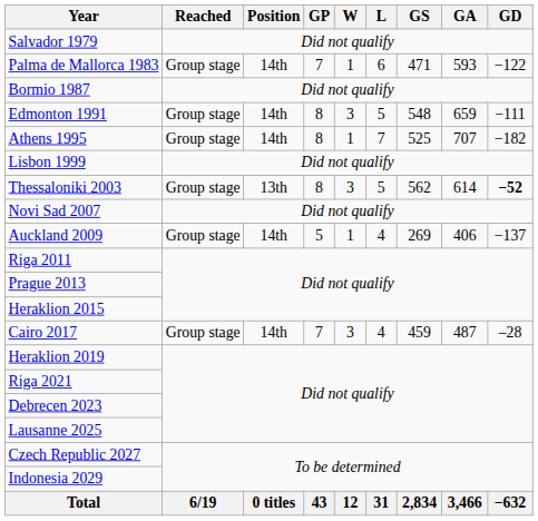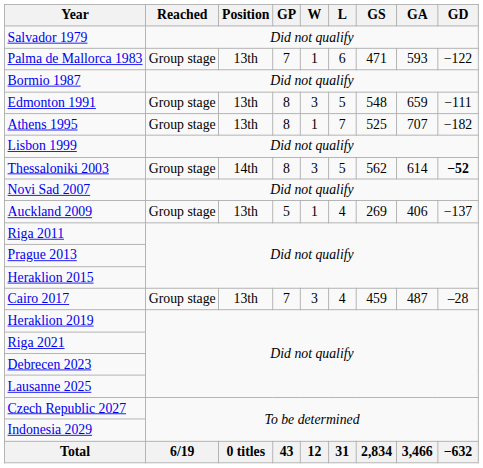 <table class="wikitable" style="text-align: center;">
 <tr>
 <th>Year</th>
 <th>Reached</th>
 <th>Position</th>
 <th width=25>GP</th>
 <th width=25>W</th>
 <th width=25>L</th>
 <th width=40>GS</th>
 <th width=40>GA</th>
 <th width=40>GD</th>
 </tr>
 <tr>
 <td align=left> <a href='#'>Salvador 1979</a></td>
 <td colspan=8><em>Did not qualify</em></td>
 </tr>
 <tr>
 <td align=left> <a href='#'>Palma de Mallorca 1983</a></td>
 <td>Group stage</td>
-<td>14th</td>
+<td>13th</td>
 <td>7</td>
 <td>1</td>
 <td>6</td>
 <td>471</td>
 <td>593</td>
 <td>−122</td>
 </tr>
 <tr>
 <td align=left> <a href='#'>Bormio 1987</a></td>
 <td colspan=8><em>Did not qualify</em></td>
 </tr>
 <tr>
 <td align=left> <a href='#'>Edmonton 1991</a></td>
 <td>Group stage</td>
-<td>14th</td>
+<td>13th</td>
 <td>8</td>
 <td>3</td>
 <td>5</td>
 <td>548</td>
 <td>659</td>
 <td>−111</td>
 </tr>
 <tr>
 <td align=left> <a href='#'>Athens 1995</a></td>
 <td>Group stage</td>
-<td>14th</td>
+<td>13th</td>
 <td>8</td>
 <td>1</td>
 <td>7</td>
 <td>525</td>
 <td>707</td>
 <td>−182</td>
 </tr>
 <tr>
 <td align=left> <a href='#'>Lisbon 1999</a></td>
 <td colspan=8><em>Did not qualify</em></td>
 </tr>
 <tr>
 <td align=left> <a href='#'>Thessaloniki 2003</a></td>
 <td>Group stage</td>
-<td>13th</td>
+<td>14th</td>
 <td>8</td>
 <td>3</td>
 <td>5</td>
 <td>562</td>
 <td>614</td>
 <td><strong>−52</strong></td>
 </tr>
 <tr>
 <td align=left> <a href='#'>Novi Sad 2007</a></td>
 <td colspan=8><em>Did not qualify</em></td>
 </tr>
 <tr>
 <td align=left> <a href='#'>Auckland 2009</a></td>
 <td>Group stage</td>
-<td>14th</td>
+<td>13th</td>
 <td>5</td>
 <td>1</td>
 <td>4</td>
 <td>269</td>
 <td>406</td>
 <td>−137</td>
 </tr>
 <tr>
 <td align=left> <a href='#'>Riga 2011</a></td>
 <td rowspan=3 colspan=8><em>Did not qualify</em></td>
 </tr>
 <tr>
 <td align=left> <a href='#'>Prague 2013</a></td>
 </tr>
 <tr>
 <td align=left> <a href='#'>Heraklion 2015</a></td>
 </tr>
 <tr>
 <td align=left> <a href='#'>Cairo 2017</a></td>
 <td>Group stage</td>
-<td>14th</td>
+<td>13th</td>
 <td>7</td>
 <td>3</td>
 <td>4</td>
 <td>459</td>
 <td>487</td>
 <td>–28</td>
 </tr>
 <tr>
 <td align=left> <a href='#'>Heraklion 2019</a></td>
 <td rowspan=4 colspan=8><em>Did not qualify</em></td>
 </tr>
 <tr>
 <td align=left> <a href='#'>Riga 2021</a></td>
 </tr>
 <tr>
 <td align=left> <a href='#'>Debrecen 2023</a></td>
 </tr>
 <tr>
 <td align=left> <a href='#'>Lausanne 2025</a></td>
 </tr>
 <tr>
 <td align=left> <a href='#'>Czech Republic 2027</a></td>
 <td rowspan=2 colspan=8><em>To be determined</em></td>
 </tr>
 <tr>
 <td align=left> <a href='#'>Indonesia 2029</a></td>
 </tr>
 <tr>
 <th>Total</th>
 <th>6/19</th>
 <th>0 titles</th>
 <th>43</th>
 <th>12</th>
 <th>31</th>
 <th>2,834</th>
 <th>3,466</th>
 <th>−632</th>
 </tr>
 </table>
